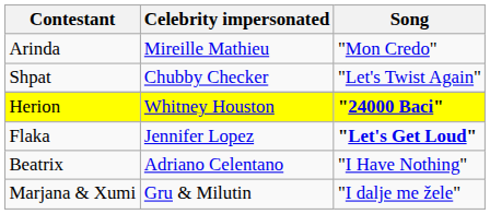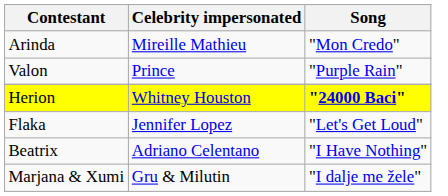 <table class="wikitable">
 <tr>
 <th>Contestant</th>
 <th>Celebrity impersonated</th>
 <th>Song</th>
 </tr>
 <tr>
 <td>Arinda</td>
 <td><a href='#'>Mireille Mathieu</a></td>
 <td>"<a href='#'>Mon Credo</a>"</td>
 </tr>
 <tr>
-<td>Shpat</td>
-<td><a href='#'>Chubby Checker</a></td>
-<td>"<a href='#'>Let's Twist Again</a>"</td>
+<td>Valon</td>
+<td><a href='#'>Prince</a></td>
+<td>"<a href='#'>Purple Rain</a>"</td>
 </tr>
 <tr>
 </tr>
 <tr style="background:yellow">
 <td>Herion</td>
 <td><a href='#'>Whitney Houston</a></td>
 <td><strong>"<a href='#'>24000 Baci</a>"</strong></td>
 </tr>
 <tr>
 <td>Flaka</td>
 <td><a href='#'>Jennifer Lopez</a></td>
-<td><strong>"<a href='#'>Let's Get Loud</a>"</strong></td>
+<td>"<a href='#'>Let's Get Loud</a>"</td>
 </tr>
 <tr>
 <td>Beatrix</td>
 <td><a href='#'>Adriano Celentano</a></td>
 <td>"<a href='#'>I Have Nothing</a>"</td>
 </tr>
 <tr>
 <td>Marjana & Xumi</td>
 <td><a href='#'>Gru</a> & Milutin</td>
 <td>"<a href='#'>I dalje me žele</a>"</td>
 </tr>
 </table>
